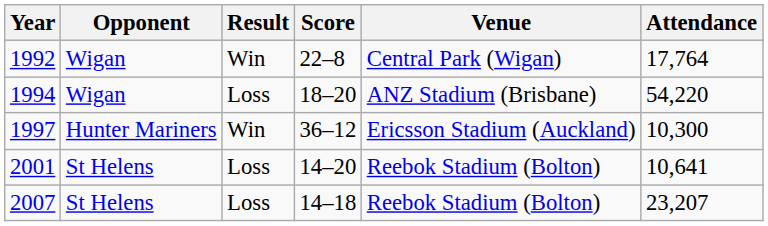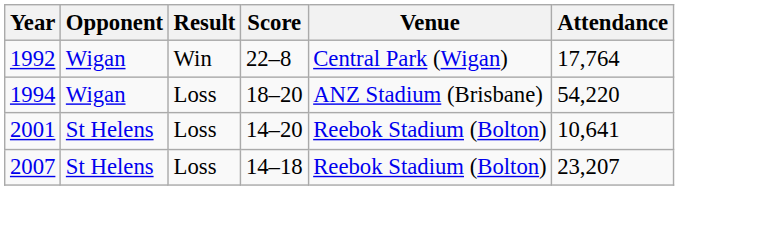 <table class="wikitable" style="text-align:left;">
 <tr>
 <th>Year</th>
 <th>Opponent</th>
 <th>Result</th>
 <th>Score</th>
 <th>Venue</th>
 <th>Attendance</th>
 </tr>
 <tr>
 <td><a href='#'>1992</a></td>
 <td> <a href='#'>Wigan</a></td>
 <td>Win</td>
 <td>22–8</td>
 <td><a href='#'>Central Park</a> (<a href='#'>Wigan</a>)</td>
 <td>17,764</td>
 </tr>
 <tr>
 <td><a href='#'>1994</a></td>
 <td> <a href='#'>Wigan</a></td>
 <td>Loss</td>
 <td>18–20</td>
 <td><a href='#'>ANZ Stadium</a> (Brisbane)</td>
 <td>54,220</td>
 </tr>
 <tr>
-<td><a href='#'>1997</a></td>
-<td> <a href='#'>Hunter Mariners</a></td>
-<td>Win</td>
-<td>36–12</td>
-<td><a href='#'>Ericsson Stadium</a> (<a href='#'>Auckland</a>)</td>
-<td>10,300</td>
-</tr>
-<tr>
 <td><a href='#'>2001</a></td>
 <td> <a href='#'>St Helens</a></td>
 <td>Loss</td>
 <td>14–20</td>
 <td><a href='#'>Reebok Stadium</a> (<a href='#'>Bolton</a>)</td>
 <td>10,641</td>
 </tr>
 <tr>
 <td><a href='#'>2007</a></td>
 <td> <a href='#'>St Helens</a></td>
 <td>Loss</td>
 <td>14–18</td>
 <td><a href='#'>Reebok Stadium</a> (<a href='#'>Bolton</a>)</td>
 <td>23,207</td>
 </tr>
 </table>
